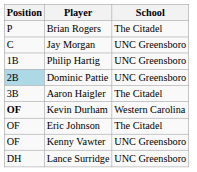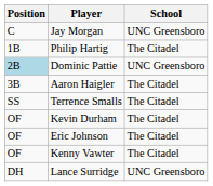 <table class="wikitable">
 <tr>
 <th>Position</th>
 <th>Player</th>
 <th>School</th>
-</tr>
-<tr>
-<td>P</td>
-<td>Brian Rogers</td>
-<td>The Citadel</td>
 </tr>
 <tr>
 <td>C</td>
 <td>Jay Morgan</td>
 <td>UNC Greensboro</td>
 </tr>
 <tr>
 <td>1B</td>
 <td>Philip Hartig</td>
-<td>UNC Greensboro</td>
+<td>The Citadel</td>
 </tr>
 <tr>
 <td style="background: lightblue;">2B</td>
 <td>Dominic Pattie</td>
 <td>UNC Greensboro</td>
 </tr>
 <tr>
 <td>3B</td>
 <td>Aaron Haigler</td>
 <td>The Citadel</td>
 </tr>
 <tr>
-<td><strong>OF</strong></td>
+<td>SS</td>
+<td>Terrence Smalls</td>
+<td>The Citadel</td>
+</tr>
+<tr>
+<td>OF</td>
 <td>Kevin Durham</td>
-<td>Western Carolina</td>
+<td>The Citadel</td>
 </tr>
 <tr>
 <td>OF</td>
 <td>Eric Johnson</td>
 <td>The Citadel</td>
 </tr>
 <tr>
 <td>OF</td>
 <td>Kenny Vawter</td>
-<td>UNC Greensboro</td>
+<td>The Citadel</td>
 </tr>
 <tr>
 <td>DH</td>
 <td>Lance Surridge</td>
 <td>UNC Greensboro</td>
 </tr>
 </table>
